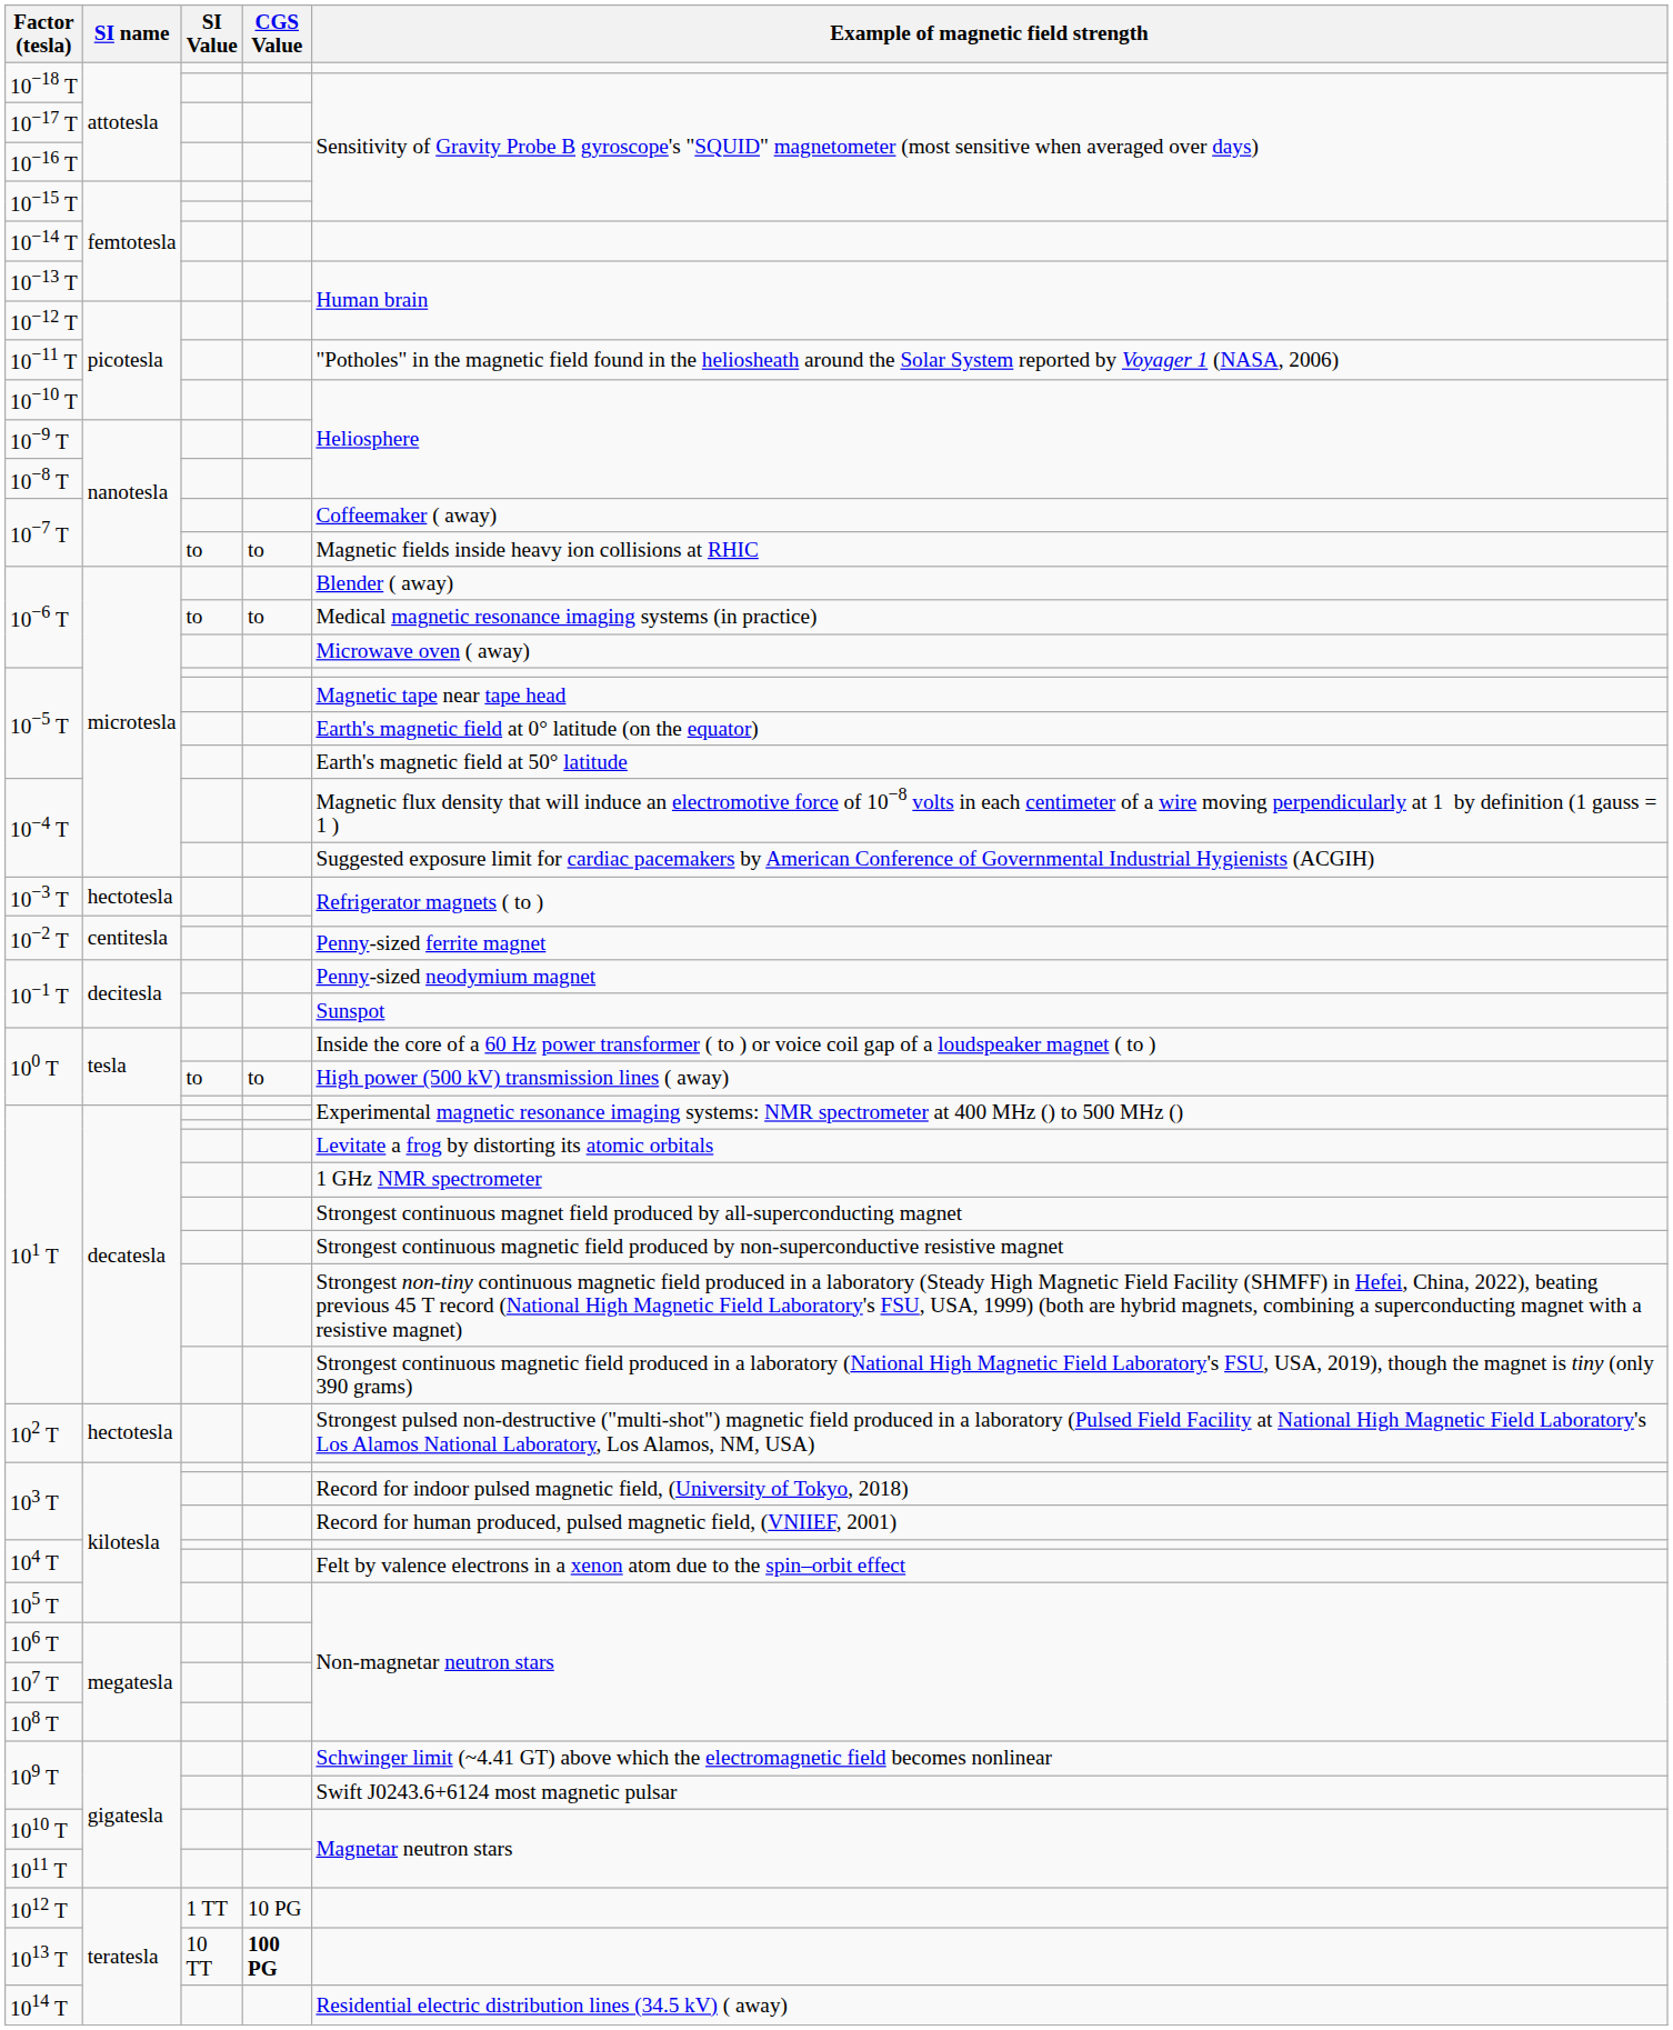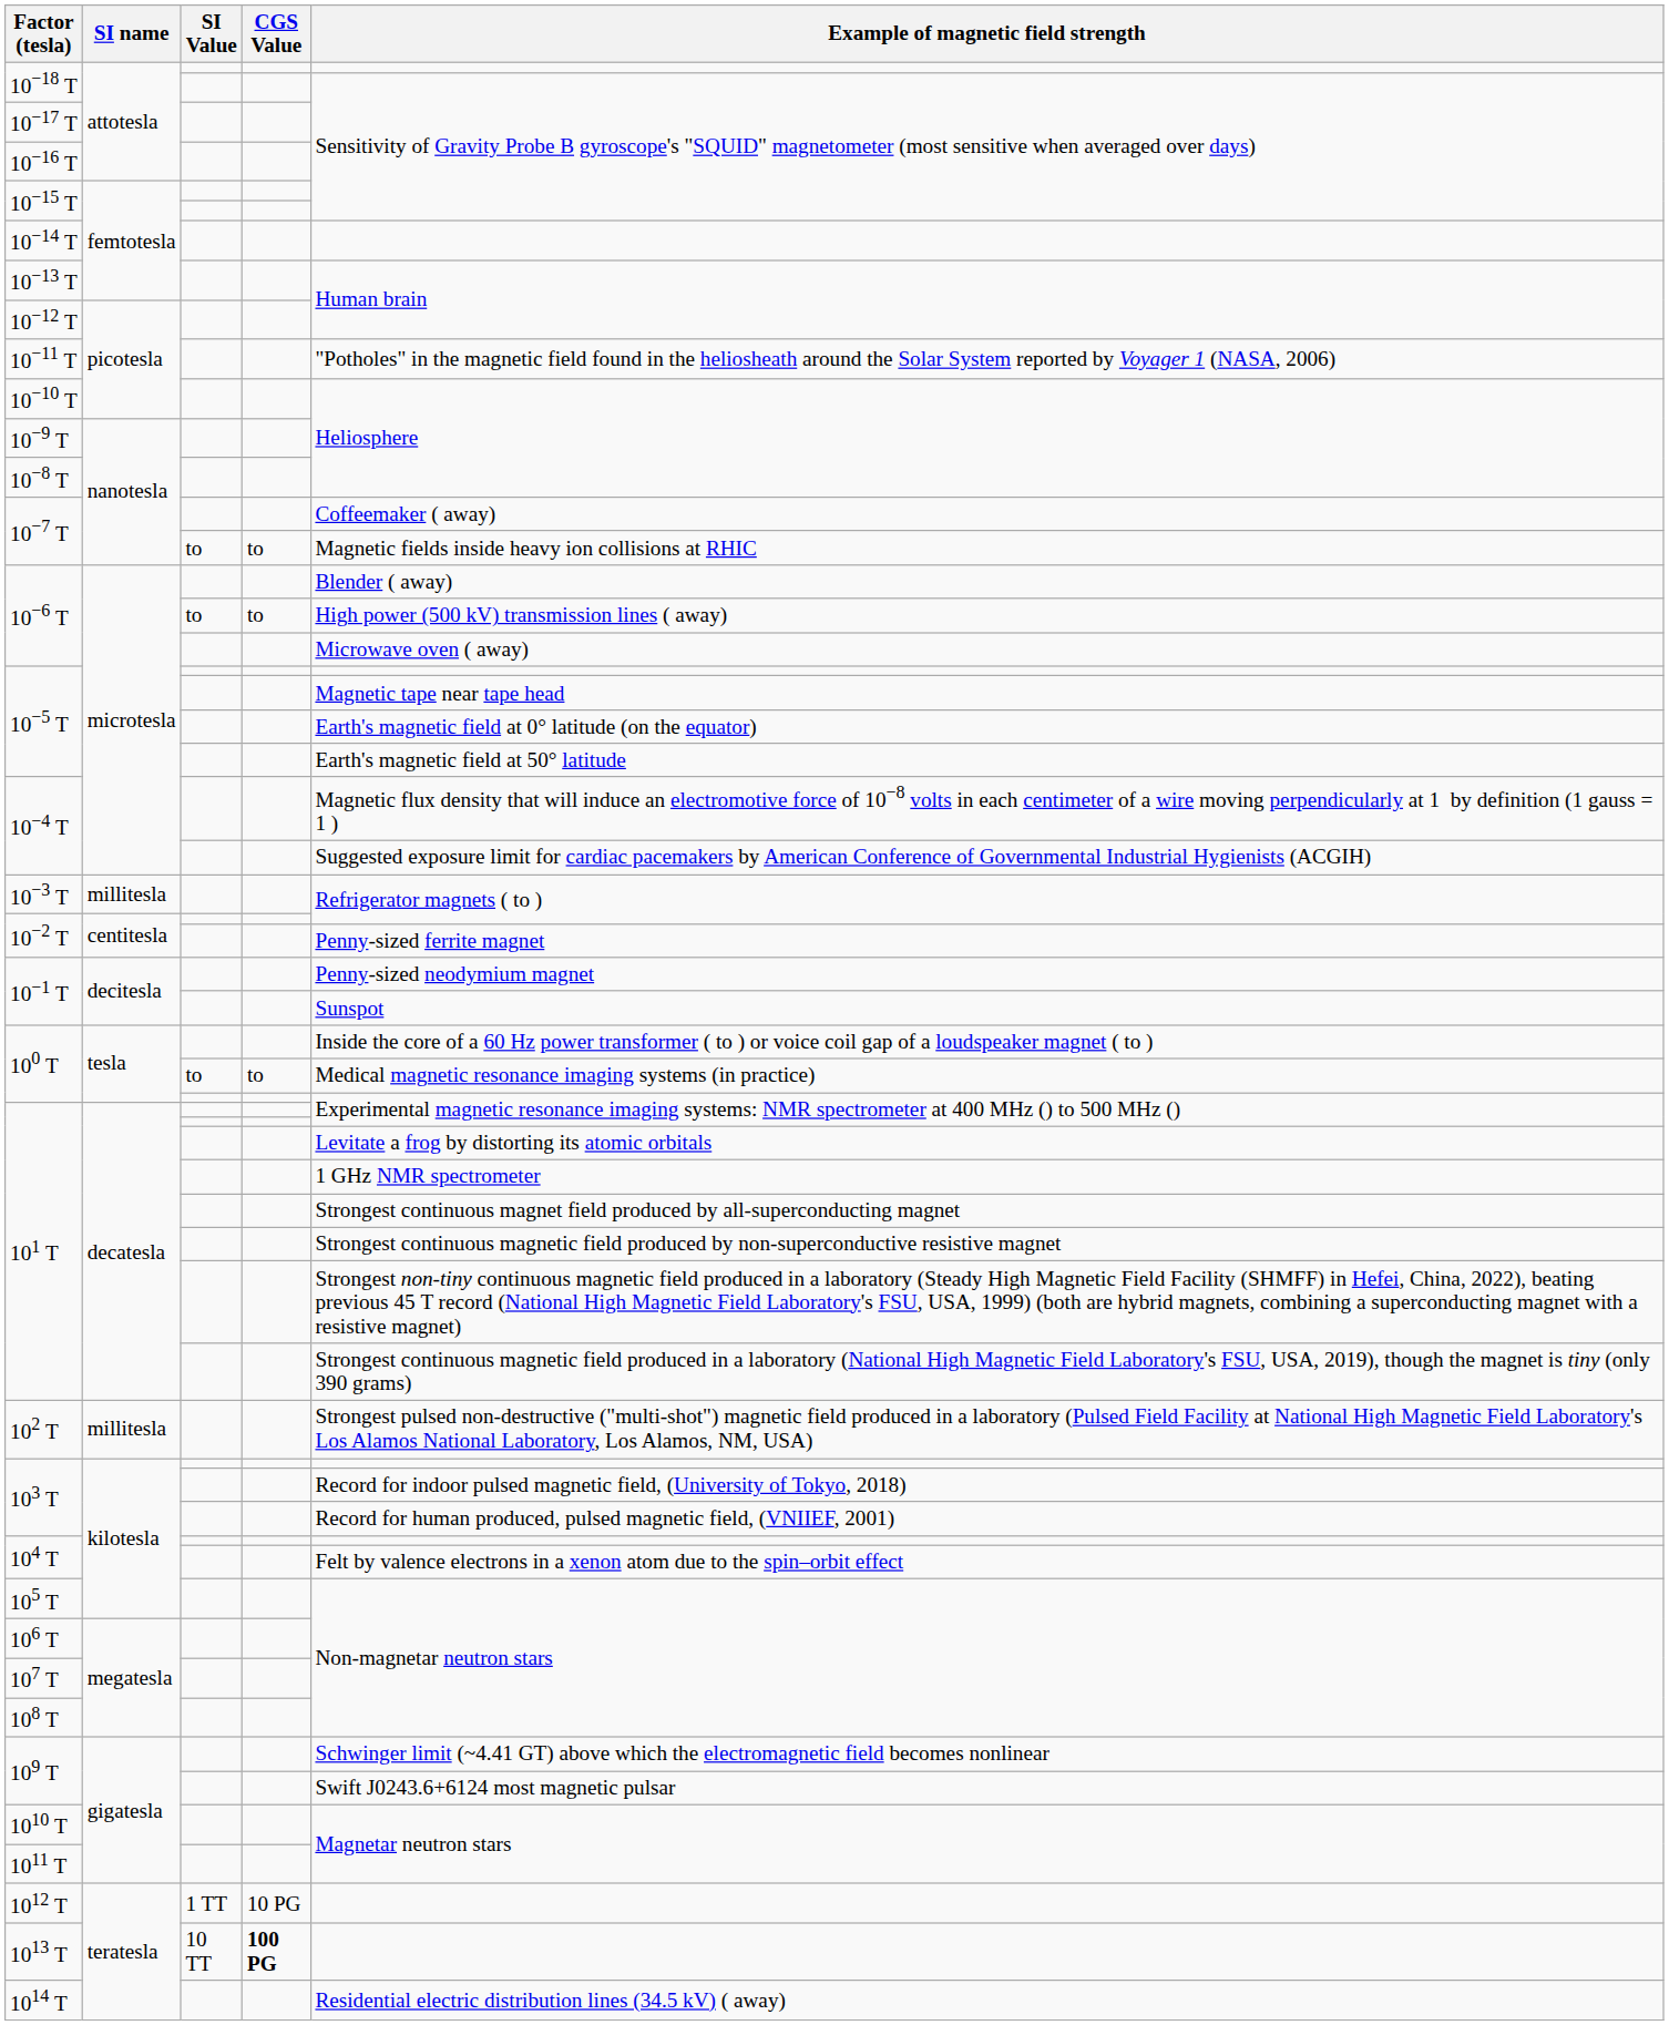 <table class="wikitable">
 <tr>
 <th>Factor<br>(tesla)</th>
 <th><a href='#'>SI</a> name</th>
 <th>SI<br>Value</th>
 <th><a href='#'>CGS</a><br>Value</th>
 <th>Example of magnetic field strength</th>
 </tr>
 <tr>
 <td rowspan="2">10<sup>−18</sup> T</td>
 <td rowspan="4">attotesla</td>
 <td></td>
 <td></td>
 <td></td>
 </tr>
 <tr>
 <td></td>
 <td></td>
 <td rowspan="5">Sensitivity of <a href='#'>Gravity Probe B</a> <a href='#'>gyroscope</a>'s "<a href='#'>SQUID</a>" <a href='#'>magnetometer</a> (most sensitive when averaged over <a href='#'>days</a>)</td>
 </tr>
 <tr>
 <td>10<sup>−17</sup> T</td>
 <td></td>
 <td></td>
 </tr>
 <tr>
 <td>10<sup>−16</sup> T</td>
 <td></td>
 <td></td>
 </tr>
 <tr>
 <td rowspan="2">10<sup>−15</sup> T</td>
 <td rowspan="4">femtotesla</td>
 <td></td>
 <td></td>
 </tr>
 <tr>
 <td></td>
 <td></td>
 </tr>
 <tr>
 <td>10<sup>−14</sup> T</td>
 <td></td>
 <td></td>
 <td></td>
 </tr>
 <tr>
 <td>10<sup>−13</sup> T</td>
 <td></td>
 <td></td>
 <td rowspan="2"><a href='#'>Human brain</a></td>
 </tr>
 <tr>
 <td>10<sup>−12</sup> T</td>
 <td rowspan="3">picotesla</td>
 <td></td>
 <td></td>
 </tr>
 <tr>
 <td>10<sup>−11</sup> T</td>
 <td></td>
 <td></td>
 <td>"Potholes" in the magnetic field found in the <a href='#'>heliosheath</a> around the <a href='#'>Solar System</a> reported by <em><a href='#'>Voyager 1</a></em> (<a href='#'>NASA</a>, 2006)</td>
 </tr>
 <tr>
 <td>10<sup>−10</sup> T</td>
 <td></td>
 <td></td>
 <td rowspan="3"><a href='#'>Heliosphere</a></td>
 </tr>
 <tr>
 <td>10<sup>−9</sup> T</td>
 <td rowspan="4">nanotesla</td>
 <td></td>
 <td></td>
 </tr>
 <tr>
 <td>10<sup>−8</sup> T</td>
 <td></td>
 <td></td>
 </tr>
 <tr>
 <td rowspan="2">10<sup>−7</sup> T</td>
 <td></td>
 <td></td>
 <td><a href='#'>Coffeemaker</a> ( away)</td>
 </tr>
 <tr>
 <td> to </td>
 <td> to </td>
 <td>Magnetic fields inside heavy ion collisions at <a href='#'>RHIC</a></td>
 </tr>
 <tr>
 <td rowspan="3">10<sup>−6</sup> T</td>
 <td rowspan="9">microtesla</td>
 <td></td>
 <td></td>
 <td><a href='#'>Blender</a> ( away)</td>
 </tr>
 <tr>
 <td> to </td>
 <td> to </td>
-<td>Medical <a href='#'>magnetic resonance imaging</a> systems (in practice)</td>
+<td><a href='#'>High power (500 kV) transmission lines</a> ( away)</td>
 </tr>
 <tr>
 <td></td>
 <td></td>
 <td><a href='#'>Microwave oven</a> ( away)</td>
 </tr>
 <tr>
 <td rowspan="4">10<sup>−5</sup> T</td>
 <td></td>
 <td></td>
 <td></td>
 </tr>
 <tr>
 <td></td>
 <td></td>
 <td><a href='#'>Magnetic tape</a> near <a href='#'>tape head</a></td>
 </tr>
 <tr>
 <td></td>
 <td></td>
 <td><a href='#'>Earth's magnetic field</a> at 0° latitude (on the <a href='#'>equator</a>)</td>
 </tr>
 <tr>
 <td></td>
 <td></td>
 <td>Earth's magnetic field at 50° <a href='#'>latitude</a></td>
 </tr>
 <tr>
 <td rowspan="2">10<sup>−4</sup> T</td>
 <td></td>
 <td></td>
 <td>Magnetic flux density that will induce an <a href='#'>electromotive force</a> of 10<sup>−8</sup> <a href='#'>volts</a> in each <a href='#'>centimeter</a> of a <a href='#'>wire</a> moving <a href='#'>perpendicularly</a> at 1  by definition (1 gauss = 1 )</td>
 </tr>
 <tr>
 <td></td>
 <td></td>
 <td>Suggested exposure limit for <a href='#'>cardiac pacemakers</a> by <a href='#'>American Conference of Governmental Industrial Hygienists</a> (ACGIH)</td>
 </tr>
 <tr>
 <td>10<sup>−3</sup> T</td>
-<td>hectotesla</td>
+<td>millitesla</td>
 <td></td>
 <td></td>
 <td rowspan="2"><a href='#'>Refrigerator magnets</a> ( to )</td>
 </tr>
 <tr>
 <td rowspan="2">10<sup>−2</sup> T</td>
 <td rowspan="2">centitesla</td>
 <td></td>
 <td></td>
 </tr>
 <tr>
 <td></td>
 <td></td>
 <td><a href='#'>Penny</a>-sized <a href='#'>ferrite magnet</a></td>
 </tr>
 <tr>
 <td rowspan="2">10<sup>−1</sup> T</td>
 <td rowspan="2">decitesla</td>
 <td></td>
 <td></td>
 <td><a href='#'>Penny</a>-sized <a href='#'>neodymium magnet</a></td>
 </tr>
 <tr>
 <td></td>
 <td></td>
 <td><a href='#'>Sunspot</a></td>
 </tr>
 <tr>
 <td rowspan="3">10<sup>0</sup> T</td>
 <td rowspan="3">tesla</td>
 <td></td>
 <td></td>
 <td>Inside the core of a <a href='#'>60 Hz</a> <a href='#'>power transformer</a> ( to  ) or voice coil gap of a <a href='#'>loudspeaker magnet</a> ( to  )</td>
 </tr>
 <tr>
 <td> to </td>
 <td> to </td>
-<td><a href='#'>High power (500 kV) transmission lines</a> ( away)</td>
+<td>Medical <a href='#'>magnetic resonance imaging</a> systems (in practice)</td>
 </tr>
 <tr>
 <td></td>
 <td></td>
 <td rowspan="3">Experimental <a href='#'>magnetic resonance imaging</a> systems: <a href='#'>NMR spectrometer</a> at 400 MHz () to 500 MHz ()</td>
 </tr>
 <tr>
 <td rowspan="8">10<sup>1</sup> T</td>
 <td rowspan="8">decatesla</td>
 <td></td>
 <td></td>
 </tr>
 <tr>
 <td></td>
 <td></td>
 </tr>
 <tr>
 <td></td>
 <td></td>
 <td><a href='#'>Levitate</a> a <a href='#'>frog</a> by distorting its <a href='#'>atomic orbitals</a></td>
 </tr>
 <tr>
 <td></td>
 <td></td>
 <td>1 GHz <a href='#'>NMR spectrometer</a></td>
 </tr>
 <tr>
 <td></td>
 <td></td>
 <td>Strongest continuous magnet field produced by all-superconducting magnet</td>
 </tr>
 <tr>
 <td></td>
 <td></td>
 <td>Strongest continuous magnetic field produced by non-superconductive resistive magnet</td>
 </tr>
 <tr>
 <td></td>
 <td></td>
 <td>Strongest <em>non-tiny</em> continuous magnetic field produced in a laboratory (Steady High Magnetic Field Facility (SHMFF) in <a href='#'>Hefei</a>, China, 2022), beating previous 45 T record (<a href='#'>National High Magnetic Field Laboratory</a>'s <a href='#'>FSU</a>, USA, 1999) (both are hybrid magnets, combining a superconducting magnet with a resistive magnet)</td>
 </tr>
 <tr>
 <td></td>
 <td></td>
 <td>Strongest continuous magnetic field produced in a laboratory (<a href='#'>National High Magnetic Field Laboratory</a>'s <a href='#'>FSU</a>, USA, 2019), though the magnet is <em>tiny</em> (only 390 grams)</td>
 </tr>
 <tr>
 <td>10<sup>2</sup> T</td>
-<td>hectotesla</td>
+<td>millitesla</td>
 <td></td>
 <td></td>
 <td>Strongest pulsed non-destructive ("multi-shot") magnetic field produced in a laboratory (<a href='#'>Pulsed Field Facility</a> at <a href='#'>National High Magnetic Field Laboratory</a>'s <a href='#'>Los Alamos National Laboratory</a>, Los Alamos, NM, USA)</td>
 </tr>
 <tr>
 <td rowspan="3">10<sup>3</sup> T</td>
 <td rowspan="6">kilotesla</td>
 <td></td>
 <td></td>
 <td></td>
 </tr>
 <tr>
 <td></td>
 <td></td>
 <td>Record for indoor pulsed magnetic field, (<a href='#'>University of Tokyo</a>, 2018)</td>
 </tr>
 <tr>
 <td></td>
 <td></td>
 <td>Record for human produced, pulsed magnetic field, (<a href='#'>VNIIEF</a>, 2001)</td>
 </tr>
 <tr>
 <td rowspan="2">10<sup>4</sup> T</td>
 <td></td>
 <td></td>
 <td></td>
 </tr>
 <tr>
 <td></td>
 <td></td>
 <td>Felt by valence electrons in a <a href='#'>xenon</a> atom due to the <a href='#'>spin–orbit effect</a></td>
 </tr>
 <tr>
 <td>10<sup>5</sup> T</td>
 <td></td>
 <td></td>
 <td rowspan="4">Non-magnetar <a href='#'>neutron stars</a></td>
 </tr>
 <tr>
 <td>10<sup>6</sup> T</td>
 <td rowspan="3">megatesla</td>
 <td></td>
 <td></td>
 </tr>
 <tr>
 <td>10<sup>7</sup> T</td>
 <td></td>
 <td></td>
 </tr>
 <tr>
 <td>10<sup>8</sup> T</td>
 <td></td>
 <td></td>
 </tr>
 <tr>
 <td rowspan="2">10<sup>9</sup> T</td>
 <td rowspan="4">gigatesla</td>
 <td></td>
 <td></td>
 <td><a href='#'>Schwinger limit</a> (~4.41 GT) above which the <a href='#'>electromagnetic field</a> becomes nonlinear</td>
 </tr>
 <tr>
 <td></td>
 <td></td>
 <td>Swift J0243.6+6124 most magnetic pulsar</td>
 </tr>
 <tr>
 <td>10<sup>10</sup> T</td>
 <td></td>
 <td></td>
 <td rowspan="2"><a href='#'>Magnetar</a> neutron stars</td>
 </tr>
 <tr>
 <td>10<sup>11</sup> T</td>
 <td></td>
 <td></td>
 </tr>
 <tr>
 <td>10<sup>12</sup> T</td>
 <td rowspan="3">teratesla</td>
 <td>1 TT</td>
 <td>10 PG</td>
 <td></td>
 </tr>
 <tr>
 <td rowspan="1">10<sup>13</sup> T</td>
 <td>10 TT</td>
 <td><strong>100 PG</strong></td>
 <td></td>
 </tr>
 <tr>
 <td>10<sup>14</sup> T</td>
 <td></td>
 <td></td>
 <td><a href='#'>Residential electric distribution lines (34.5 kV)</a> ( away)</td>
 </tr>
 </table>
